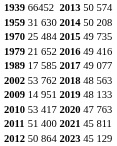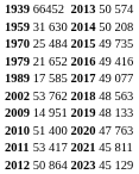 <table>
 <tr>
 <td><strong>1939</strong></td>
 <td>66452</td>
 <td><strong>2013</strong></td>
 <td>50 574</td>
 </tr>
 <tr>
 <td><strong>1959</strong></td>
 <td>31 630</td>
 <td><strong>2014</strong></td>
 <td>50 208</td>
 </tr>
 <tr>
 <td><strong>1970</strong></td>
 <td>25 484</td>
 <td><strong>2015</strong></td>
 <td>49 735</td>
 </tr>
 <tr>
 <td><strong>1979</strong></td>
 <td>21 652</td>
 <td><strong>2016</strong></td>
 <td>49 416</td>
 </tr>
 <tr>
 <td><strong>1989</strong></td>
 <td>17 585</td>
 <td><strong>2017</strong></td>
 <td>49 077</td>
 </tr>
 <tr>
 <td><strong>2002</strong></td>
 <td>53 762</td>
 <td><strong>2018</strong></td>
 <td>48 563</td>
 </tr>
 <tr>
 <td><strong>2009</strong></td>
 <td>14 951</td>
 <td><strong>2019</strong></td>
 <td>48 133</td>
 </tr>
 <tr>
 <td><strong>2010</strong></td>
-<td>53 417</td>
+<td>51 400</td>
 <td><strong>2020</strong></td>
 <td>47 763</td>
 </tr>
 <tr>
 <td><strong>2011</strong></td>
-<td>51 400</td>
+<td>53 417</td>
 <td><strong>2021</strong></td>
 <td>45 811</td>
 </tr>
 <tr>
 <td><strong>2012</strong></td>
 <td>50 864</td>
 <td><strong>2023</strong></td>
 <td>45 129</td>
 </tr>
 </table>
